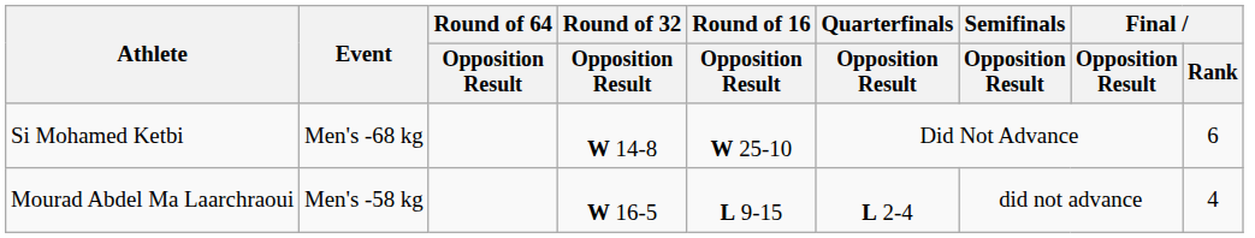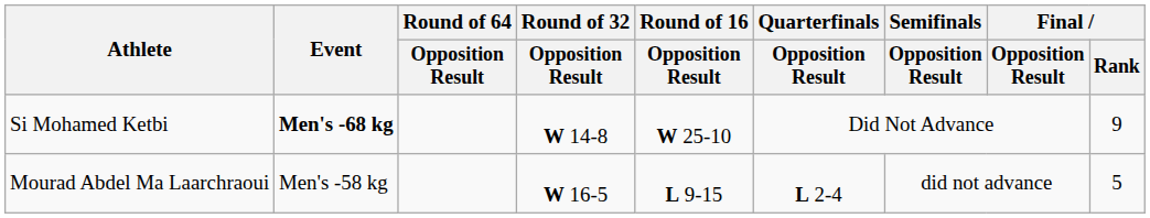 <table class="wikitable" style="font-size:90%">
 <tr>
 <th rowspan="2">Athlete</th>
 <th rowspan="2">Event</th>
 <th>Round of 64</th>
 <th>Round of 32</th>
 <th>Round of 16</th>
 <th>Quarterfinals</th>
 <th>Semifinals</th>
 <th colspan=2>Final / </th>
 </tr>
 <tr style="font-size:95%">
 <th>Opposition<br>Result</th>
 <th>Opposition<br>Result</th>
 <th>Opposition<br>Result</th>
 <th>Opposition<br>Result</th>
 <th>Opposition<br>Result</th>
 <th>Opposition<br>Result</th>
 <th>Rank</th>
 </tr>
 <tr align=center>
 <td align=left>Si Mohamed Ketbi</td>
-<td align=left>Men's -68 kg</td>
+<td align=left><strong>Men's -68 kg</strong></td>
 <td></td>
 <td><br><strong>W</strong> 14-8</td>
 <td><br><strong>W</strong> 25-10</td>
 <td colspan=3>Did Not Advance</td>
-<td>6</td>
+<td>9</td>
 </tr>
 <tr align=center>
 <td align=left>Mourad Abdel Ma Laarchraoui</td>
 <td align=left>Men's -58 kg</td>
 <td></td>
 <td><br><strong>W</strong> 16-5</td>
 <td><br><strong>L</strong> 9-15</td>
 <td><br><strong>L</strong> 2-4</td>
 <td colspan=2>did not advance</td>
-<td>4</td>
+<td>5</td>
 </tr>
 </table>
